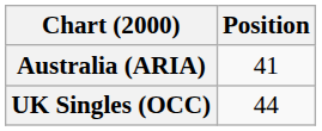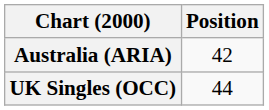 <table class="wikitable plainrowheaders" style="text-align:center;">
 <tr>
 <th scope="col">Chart (2000)</th>
 <th scope="col">Position</th>
 </tr>
 <tr>
 <th scope="row">Australia (ARIA)</th>
-<td>41</td>
+<td>42</td>
 </tr>
 <tr>
 <th scope="row">UK Singles (OCC)</th>
 <td>44</td>
 </tr>
 </table>
